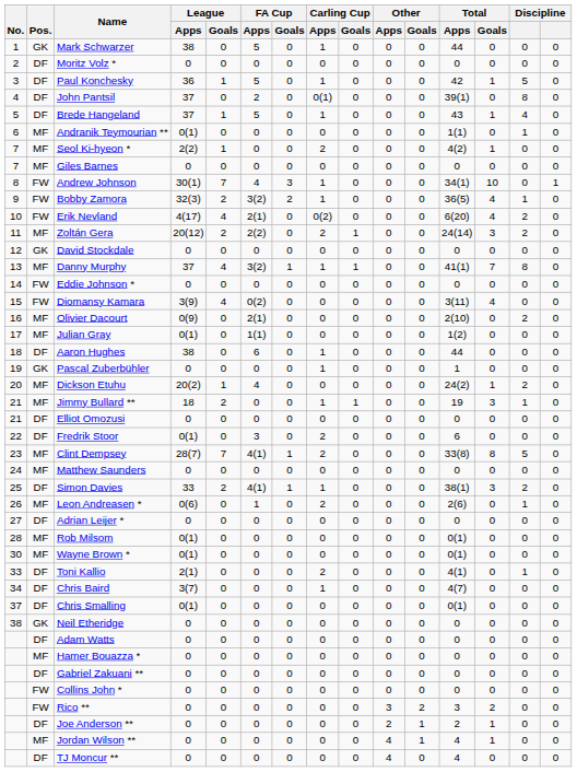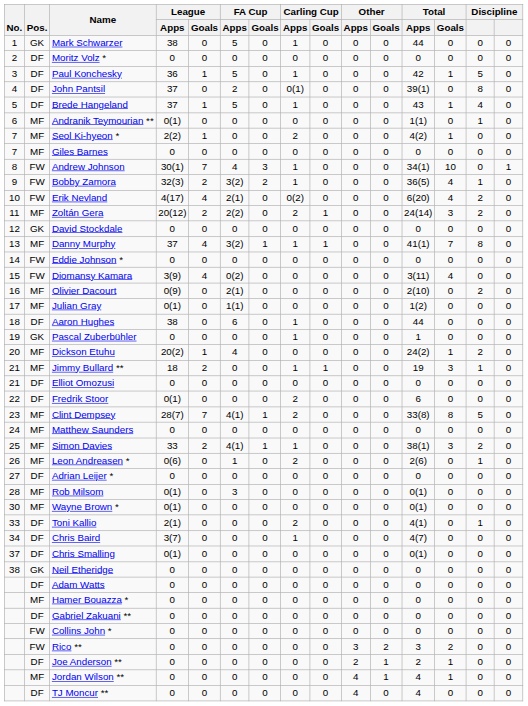 <table class="wikitable" style="text-align:center">
 <tr>
 <th rowspan="2" style="vertical-align:bottom;">No.</th>
 <th rowspan="2" style="vertical-align:bottom;">Pos.</th>
 <th rowspan="2" colspan="2">Name</th>
 <th colspan="2" style="width:85px;">League</th>
 <th colspan="2" style="width:85px;">FA Cup</th>
 <th colspan="2" style="width:85px;">Carling Cup</th>
 <th colspan="2" style="width:85px;">Other</th>
 <th colspan="2" style="width:85px;">Total</th>
 <th colspan="2" style="width:85px;">Discipline</th>
 </tr>
 <tr>
 <th>Apps</th>
 <th>Goals</th>
 <th>Apps</th>
 <th>Goals</th>
 <th>Apps</th>
 <th>Goals</th>
 <th>Apps</th>
 <th>Goals</th>
 <th>Apps</th>
 <th>Goals</th>
 <th></th>
 <th></th>
 </tr>
 <tr>
 <td>1</td>
 <td>GK</td>
 <td colspan="2" style="text-align:left;"> <a href='#'>Mark Schwarzer</a></td>
 <td>38</td>
 <td>0</td>
 <td>5</td>
 <td>0</td>
 <td>1</td>
 <td>0</td>
 <td>0</td>
 <td>0</td>
 <td>44</td>
 <td>0</td>
 <td>0</td>
 <td>0</td>
 </tr>
 <tr>
 <td>2</td>
 <td>DF</td>
 <td colspan="2" style="text-align:left;"> <a href='#'>Moritz Volz</a> *</td>
 <td>0</td>
 <td>0</td>
 <td>0</td>
 <td>0</td>
 <td>0</td>
 <td>0</td>
 <td>0</td>
 <td>0</td>
 <td>0</td>
 <td>0</td>
 <td>0</td>
 <td>0</td>
 </tr>
 <tr>
 <td>3</td>
 <td>DF</td>
 <td colspan="2" style="text-align:left;"> <a href='#'>Paul Konchesky</a></td>
 <td>36</td>
 <td>1</td>
 <td>5</td>
 <td>0</td>
 <td>1</td>
 <td>0</td>
 <td>0</td>
 <td>0</td>
 <td>42</td>
 <td>1</td>
 <td>5</td>
 <td>0</td>
 </tr>
 <tr>
 <td>4</td>
 <td>DF</td>
 <td colspan="2" style="text-align:left;"> <a href='#'>John Pantsil</a></td>
 <td>37</td>
 <td>0</td>
 <td>2</td>
 <td>0</td>
 <td>0(1)</td>
 <td>0</td>
 <td>0</td>
 <td>0</td>
 <td>39(1)</td>
 <td>0</td>
 <td>8</td>
 <td>0</td>
 </tr>
 <tr>
 <td>5</td>
 <td>DF</td>
 <td colspan="2" style="text-align:left;"> <a href='#'>Brede Hangeland</a></td>
 <td>37</td>
 <td>1</td>
 <td>5</td>
 <td>0</td>
 <td>1</td>
 <td>0</td>
 <td>0</td>
 <td>0</td>
 <td>43</td>
 <td>1</td>
 <td>4</td>
 <td>0</td>
 </tr>
 <tr>
 <td>6</td>
 <td>MF</td>
 <td colspan="2" style="text-align:left;"> <a href='#'>Andranik Teymourian</a> **</td>
 <td>0(1)</td>
 <td>0</td>
 <td>0</td>
 <td>0</td>
 <td>0</td>
 <td>0</td>
 <td>0</td>
 <td>0</td>
 <td>1(1)</td>
 <td>0</td>
 <td>1</td>
 <td>0</td>
 </tr>
 <tr>
 <td>7</td>
 <td>MF</td>
 <td colspan="2" style="text-align:left;"> <a href='#'>Seol Ki-hyeon</a> *</td>
 <td>2(2)</td>
 <td>1</td>
 <td>0</td>
 <td>0</td>
 <td>2</td>
 <td>0</td>
 <td>0</td>
 <td>0</td>
 <td>4(2)</td>
 <td>1</td>
 <td>0</td>
 <td>0</td>
 </tr>
 <tr>
 <td>7</td>
 <td>MF</td>
 <td colspan="2" style="text-align:left;"> <a href='#'>Giles Barnes</a></td>
 <td>0</td>
 <td>0</td>
 <td>0</td>
 <td>0</td>
 <td>0</td>
 <td>0</td>
 <td>0</td>
 <td>0</td>
 <td>0</td>
 <td>0</td>
 <td>0</td>
 <td>0</td>
 </tr>
 <tr>
 <td>8</td>
 <td>FW</td>
 <td colspan="2" style="text-align:left;"> <a href='#'>Andrew Johnson</a></td>
 <td>30(1)</td>
 <td>7</td>
 <td>4</td>
 <td>3</td>
 <td>1</td>
 <td>0</td>
 <td>0</td>
 <td>0</td>
 <td>34(1)</td>
 <td>10</td>
 <td>0</td>
 <td>1</td>
 </tr>
 <tr>
 <td>9</td>
 <td>FW</td>
 <td colspan="2" style="text-align:left;"> <a href='#'>Bobby Zamora</a></td>
 <td>32(3)</td>
 <td>2</td>
 <td>3(2)</td>
 <td>2</td>
 <td>1</td>
 <td>0</td>
 <td>0</td>
 <td>0</td>
 <td>36(5)</td>
 <td>4</td>
 <td>1</td>
 <td>0</td>
 </tr>
 <tr>
 <td>10</td>
 <td>FW</td>
 <td colspan="2" style="text-align:left;"> <a href='#'>Erik Nevland</a></td>
 <td>4(17)</td>
 <td>4</td>
 <td>2(1)</td>
 <td>0</td>
 <td>0(2)</td>
 <td>0</td>
 <td>0</td>
 <td>0</td>
 <td>6(20)</td>
 <td>4</td>
 <td>2</td>
 <td>0</td>
 </tr>
 <tr>
 <td>11</td>
 <td>MF</td>
 <td colspan="2" style="text-align:left;"> <a href='#'>Zoltán Gera</a></td>
 <td>20(12)</td>
 <td>2</td>
 <td>2(2)</td>
 <td>0</td>
 <td>2</td>
 <td>1</td>
 <td>0</td>
 <td>0</td>
 <td>24(14)</td>
 <td>3</td>
 <td>2</td>
 <td>0</td>
 </tr>
 <tr>
 <td>12</td>
 <td>GK</td>
 <td colspan="2" style="text-align:left;"> <a href='#'>David Stockdale</a></td>
 <td>0</td>
 <td>0</td>
 <td>0</td>
 <td>0</td>
 <td>0</td>
 <td>0</td>
 <td>0</td>
 <td>0</td>
 <td>0</td>
 <td>0</td>
 <td>0</td>
 <td>0</td>
 </tr>
 <tr>
 <td>13</td>
 <td>MF</td>
 <td colspan="2" style="text-align:left;"> <a href='#'>Danny Murphy</a></td>
 <td>37</td>
 <td>4</td>
 <td>3(2)</td>
 <td>1</td>
 <td>1</td>
 <td>1</td>
 <td>0</td>
 <td>0</td>
 <td>41(1)</td>
 <td>7</td>
 <td>8</td>
 <td>0</td>
 </tr>
 <tr>
 <td>14</td>
 <td>FW</td>
 <td colspan="2" style="text-align:left;"> <a href='#'>Eddie Johnson</a> *</td>
 <td>0</td>
 <td>0</td>
 <td>0</td>
 <td>0</td>
 <td>0</td>
 <td>0</td>
 <td>0</td>
 <td>0</td>
 <td>0</td>
 <td>0</td>
 <td>0</td>
 <td>0</td>
 </tr>
 <tr>
 <td>15</td>
 <td>FW</td>
 <td colspan="2" style="text-align:left;"> <a href='#'>Diomansy Kamara</a></td>
 <td>3(9)</td>
 <td>4</td>
 <td>0(2)</td>
 <td>0</td>
 <td>0</td>
 <td>0</td>
 <td>0</td>
 <td>0</td>
 <td>3(11)</td>
 <td>4</td>
 <td>0</td>
 <td>0</td>
 </tr>
 <tr>
 <td>16</td>
 <td>MF</td>
 <td colspan="2" style="text-align:left;"> <a href='#'>Olivier Dacourt</a></td>
 <td>0(9)</td>
 <td>0</td>
 <td>2(1)</td>
 <td>0</td>
 <td>0</td>
 <td>0</td>
 <td>0</td>
 <td>0</td>
 <td>2(10)</td>
 <td>0</td>
 <td>2</td>
 <td>0</td>
 </tr>
 <tr>
 <td>17</td>
 <td>MF</td>
 <td colspan="2" style="text-align:left;"> <a href='#'>Julian Gray</a></td>
 <td>0(1)</td>
 <td>0</td>
 <td>1(1)</td>
 <td>0</td>
 <td>0</td>
 <td>0</td>
 <td>0</td>
 <td>0</td>
 <td>1(2)</td>
 <td>0</td>
 <td>0</td>
 <td>0</td>
 </tr>
 <tr>
 <td>18</td>
 <td>DF</td>
 <td colspan="2" style="text-align:left;"> <a href='#'>Aaron Hughes</a></td>
 <td>38</td>
 <td>0</td>
 <td>6</td>
 <td>0</td>
 <td>1</td>
 <td>0</td>
 <td>0</td>
 <td>0</td>
 <td>44</td>
 <td>0</td>
 <td>0</td>
 <td>0</td>
 </tr>
 <tr>
 <td>19</td>
 <td>GK</td>
 <td colspan="2" style="text-align:left;"> <a href='#'>Pascal Zuberbühler</a></td>
 <td>0</td>
 <td>0</td>
 <td>0</td>
 <td>0</td>
 <td>1</td>
 <td>0</td>
 <td>0</td>
 <td>0</td>
 <td>1</td>
 <td>0</td>
 <td>0</td>
 <td>0</td>
 </tr>
 <tr>
 <td>20</td>
 <td>MF</td>
 <td colspan="2" style="text-align:left;"> <a href='#'>Dickson Etuhu</a></td>
 <td>20(2)</td>
 <td>1</td>
 <td>4</td>
 <td>0</td>
 <td>0</td>
 <td>0</td>
 <td>0</td>
 <td>0</td>
 <td>24(2)</td>
 <td>1</td>
 <td>2</td>
 <td>0</td>
 </tr>
 <tr>
 <td>21</td>
 <td>MF</td>
 <td colspan="2" style="text-align:left;"> <a href='#'>Jimmy Bullard</a> **</td>
 <td>18</td>
 <td>2</td>
 <td>0</td>
 <td>0</td>
 <td>1</td>
 <td>1</td>
 <td>0</td>
 <td>0</td>
 <td>19</td>
 <td>3</td>
 <td>1</td>
 <td>0</td>
 </tr>
 <tr>
 <td>21</td>
 <td>DF</td>
 <td colspan="2" style="text-align:left;"> <a href='#'>Elliot Omozusi</a></td>
 <td>0</td>
 <td>0</td>
 <td>0</td>
 <td>0</td>
 <td>0</td>
 <td>0</td>
 <td>0</td>
 <td>0</td>
 <td>0</td>
 <td>0</td>
 <td>0</td>
 <td>0</td>
 </tr>
 <tr>
 <td>22</td>
 <td>DF</td>
 <td colspan="2" style="text-align:left;"> <a href='#'>Fredrik Stoor</a></td>
 <td>0(1)</td>
 <td>0</td>
-<td>3</td>
+<td>0</td>
 <td>0</td>
 <td>2</td>
 <td>0</td>
 <td>0</td>
 <td>0</td>
 <td>6</td>
 <td>0</td>
 <td>0</td>
 <td>0</td>
 </tr>
 <tr>
 <td>23</td>
 <td>MF</td>
 <td colspan="2" style="text-align:left;"> <a href='#'>Clint Dempsey</a></td>
 <td>28(7)</td>
 <td>7</td>
 <td>4(1)</td>
 <td>1</td>
 <td>2</td>
 <td>0</td>
 <td>0</td>
 <td>0</td>
 <td>33(8)</td>
 <td>8</td>
 <td>5</td>
 <td>0</td>
 </tr>
 <tr>
 <td>24</td>
 <td>MF</td>
 <td colspan="2" style="text-align:left;"> <a href='#'>Matthew Saunders</a></td>
 <td>0</td>
 <td>0</td>
 <td>0</td>
 <td>0</td>
 <td>0</td>
 <td>0</td>
 <td>0</td>
 <td>0</td>
 <td>0</td>
 <td>0</td>
 <td>0</td>
 <td>0</td>
 </tr>
 <tr>
 <td>25</td>
-<td>DF</td>
+<td>MF</td>
 <td colspan="2" style="text-align:left;"> <a href='#'>Simon Davies</a></td>
 <td>33</td>
 <td>2</td>
 <td>4(1)</td>
 <td>1</td>
 <td>1</td>
 <td>0</td>
 <td>0</td>
 <td>0</td>
 <td>38(1)</td>
 <td>3</td>
 <td>2</td>
 <td>0</td>
 </tr>
 <tr>
 <td>26</td>
 <td>MF</td>
 <td colspan="2" style="text-align:left;"> <a href='#'>Leon Andreasen</a> *</td>
 <td>0(6)</td>
 <td>0</td>
 <td>1</td>
 <td>0</td>
 <td>2</td>
 <td>0</td>
 <td>0</td>
 <td>0</td>
 <td>2(6)</td>
 <td>0</td>
 <td>1</td>
 <td>0</td>
 </tr>
 <tr>
 <td>27</td>
 <td>DF</td>
 <td colspan="2" style="text-align:left;"> <a href='#'>Adrian Leijer</a> *</td>
 <td>0</td>
 <td>0</td>
 <td>0</td>
 <td>0</td>
 <td>0</td>
 <td>0</td>
 <td>0</td>
 <td>0</td>
 <td>0</td>
 <td>0</td>
 <td>0</td>
 <td>0</td>
 </tr>
 <tr>
 <td>28</td>
 <td>MF</td>
 <td colspan="2" style="text-align:left;"> <a href='#'>Rob Milsom</a></td>
 <td>0(1)</td>
 <td>0</td>
-<td>0</td>
+<td>3</td>
 <td>0</td>
 <td>0</td>
 <td>0</td>
 <td>0</td>
 <td>0</td>
 <td>0(1)</td>
 <td>0</td>
 <td>0</td>
 <td>0</td>
 </tr>
 <tr>
 <td>30</td>
 <td>MF</td>
 <td colspan="2" style="text-align:left;"> <a href='#'>Wayne Brown</a> *</td>
 <td>0(1)</td>
 <td>0</td>
 <td>0</td>
 <td>0</td>
 <td>0</td>
 <td>0</td>
 <td>0</td>
 <td>0</td>
 <td>0(1)</td>
 <td>0</td>
 <td>0</td>
 <td>0</td>
 </tr>
 <tr>
 <td>33</td>
 <td>DF</td>
 <td colspan="2" style="text-align:left;"> <a href='#'>Toni Kallio</a></td>
 <td>2(1)</td>
 <td>0</td>
 <td>0</td>
 <td>0</td>
 <td>2</td>
 <td>0</td>
 <td>0</td>
 <td>0</td>
 <td>4(1)</td>
 <td>0</td>
 <td>1</td>
 <td>0</td>
 </tr>
 <tr>
 <td>34</td>
 <td>DF</td>
 <td colspan="2" style="text-align:left;"> <a href='#'>Chris Baird</a></td>
 <td>3(7)</td>
 <td>0</td>
 <td>0</td>
 <td>0</td>
 <td>1</td>
 <td>0</td>
 <td>0</td>
 <td>0</td>
 <td>4(7)</td>
 <td>0</td>
 <td>0</td>
 <td>0</td>
 </tr>
 <tr>
 <td>37</td>
 <td>DF</td>
 <td colspan="2" style="text-align:left;"> <a href='#'>Chris Smalling</a></td>
 <td>0(1)</td>
 <td>0</td>
 <td>0</td>
 <td>0</td>
 <td>0</td>
 <td>0</td>
 <td>0</td>
 <td>0</td>
 <td>0(1)</td>
 <td>0</td>
 <td>0</td>
 <td>0</td>
 </tr>
 <tr>
 <td>38</td>
 <td>GK</td>
 <td colspan="2" style="text-align:left;"> <a href='#'>Neil Etheridge</a></td>
 <td>0</td>
 <td>0</td>
 <td>0</td>
 <td>0</td>
 <td>0</td>
 <td>0</td>
 <td>0</td>
 <td>0</td>
 <td>0</td>
 <td>0</td>
 <td>0</td>
 <td>0</td>
 </tr>
 <tr>
 <td></td>
 <td>DF</td>
 <td colspan="2" style="text-align:left;"> <a href='#'>Adam Watts</a></td>
 <td>0</td>
 <td>0</td>
 <td>0</td>
 <td>0</td>
 <td>0</td>
 <td>0</td>
 <td>0</td>
 <td>0</td>
 <td>0</td>
 <td>0</td>
 <td>0</td>
 <td>0</td>
 </tr>
 <tr>
 <td></td>
 <td>MF</td>
 <td colspan="2" style="text-align:left;"> <a href='#'>Hamer Bouazza</a> *</td>
 <td>0</td>
 <td>0</td>
 <td>0</td>
 <td>0</td>
 <td>0</td>
 <td>0</td>
 <td>0</td>
 <td>0</td>
 <td>0</td>
 <td>0</td>
 <td>0</td>
 <td>0</td>
 </tr>
 <tr>
 <td></td>
 <td>DF</td>
 <td colspan="2" style="text-align:left;"> <a href='#'>Gabriel Zakuani</a> **</td>
 <td>0</td>
 <td>0</td>
 <td>0</td>
 <td>0</td>
 <td>0</td>
 <td>0</td>
 <td>0</td>
 <td>0</td>
 <td>0</td>
 <td>0</td>
 <td>0</td>
 <td>0</td>
 </tr>
 <tr>
 <td></td>
 <td>FW</td>
 <td colspan="2" style="text-align:left;"> <a href='#'>Collins John</a> *</td>
 <td>0</td>
 <td>0</td>
 <td>0</td>
 <td>0</td>
 <td>0</td>
 <td>0</td>
 <td>0</td>
 <td>0</td>
 <td>0</td>
 <td>0</td>
 <td>0</td>
 <td>0</td>
 </tr>
 <tr>
 <td></td>
 <td>FW</td>
 <td colspan="2" style="text-align:left;"> <a href='#'>Rico</a> **</td>
 <td>0</td>
 <td>0</td>
 <td>0</td>
 <td>0</td>
 <td>0</td>
 <td>0</td>
 <td>3</td>
 <td>2</td>
 <td>3</td>
 <td>2</td>
 <td>0</td>
 <td>0</td>
 </tr>
 <tr>
 <td></td>
 <td>DF</td>
 <td colspan="2" style="text-align:left;"> <a href='#'>Joe Anderson</a> **</td>
 <td>0</td>
 <td>0</td>
 <td>0</td>
 <td>0</td>
 <td>0</td>
 <td>0</td>
 <td>2</td>
 <td>1</td>
 <td>2</td>
 <td>1</td>
 <td>0</td>
 <td>0</td>
 </tr>
 <tr>
 <td></td>
 <td>MF</td>
 <td colspan="2" style="text-align:left;"> <a href='#'>Jordan Wilson</a> **</td>
 <td>0</td>
 <td>0</td>
 <td>0</td>
 <td>0</td>
 <td>0</td>
 <td>0</td>
 <td>4</td>
 <td>1</td>
 <td>4</td>
 <td>1</td>
 <td>0</td>
 <td>0</td>
 </tr>
 <tr>
 <td></td>
 <td>DF</td>
 <td colspan="2" style="text-align:left;"> <a href='#'>TJ Moncur</a> **</td>
 <td>0</td>
 <td>0</td>
 <td>0</td>
 <td>0</td>
 <td>0</td>
 <td>0</td>
 <td>4</td>
 <td>0</td>
 <td>4</td>
 <td>0</td>
 <td>0</td>
 <td>0</td>
 </tr>
 </table>
